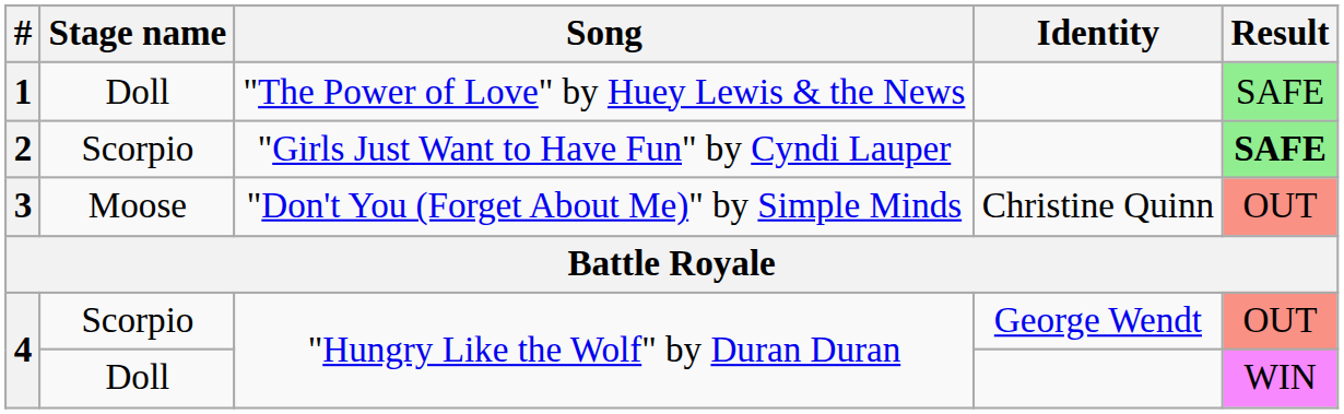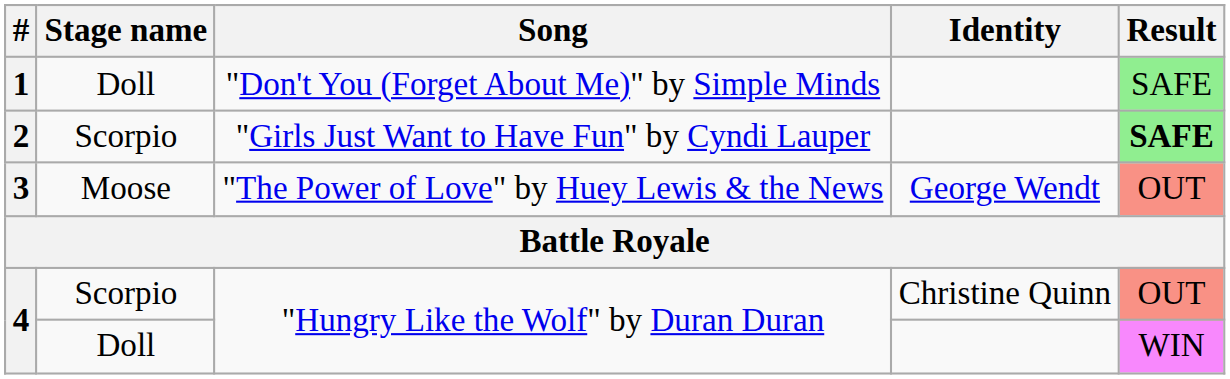 <table class="wikitable plainrowheaders" style="text-align: center;">
 <tr>
 <th>#</th>
 <th>Stage name</th>
 <th>Song</th>
 <th>Identity</th>
 <th>Result</th>
 </tr>
 <tr>
 <th>1</th>
 <td>Doll</td>
-<td>"<a href='#'>The Power of Love</a>" by <a href='#'>Huey Lewis & the News</a></td>
+<td>"<a href='#'>Don't You (Forget About Me)</a>" by <a href='#'>Simple Minds</a></td>
 <td></td>
 <td bgcolor=lightgreen>SAFE</td>
 </tr>
 <tr>
 <th>2</th>
 <td>Scorpio</td>
 <td>"<a href='#'>Girls Just Want to Have Fun</a>" by <a href='#'>Cyndi Lauper</a></td>
 <td></td>
 <td bgcolor=lightgreen><strong>SAFE</strong></td>
 </tr>
 <tr>
 <th>3</th>
 <td>Moose</td>
-<td>"<a href='#'>Don't You (Forget About Me)</a>" by <a href='#'>Simple Minds</a></td>
-<td>Christine Quinn</td>
+<td>"<a href='#'>The Power of Love</a>" by <a href='#'>Huey Lewis & the News</a></td>
+<td><a href='#'>George Wendt</a></td>
 <td bgcolor=#F99185>OUT</td>
 </tr>
 <tr>
 <th colspan=5>Battle Royale</th>
 </tr>
 <tr>
 <th rowspan=2>4</th>
 <td>Scorpio</td>
 <td rowspan=2>"<a href='#'>Hungry Like the Wolf</a>" by <a href='#'>Duran Duran</a></td>
-<td><a href='#'>George Wendt</a></td>
+<td>Christine Quinn</td>
 <td bgcolor=#F99185>OUT</td>
 </tr>
 <tr>
 <td>Doll</td>
 <td></td>
 <td bgcolor="#F888FD">WIN</td>
 </tr>
 </table>
